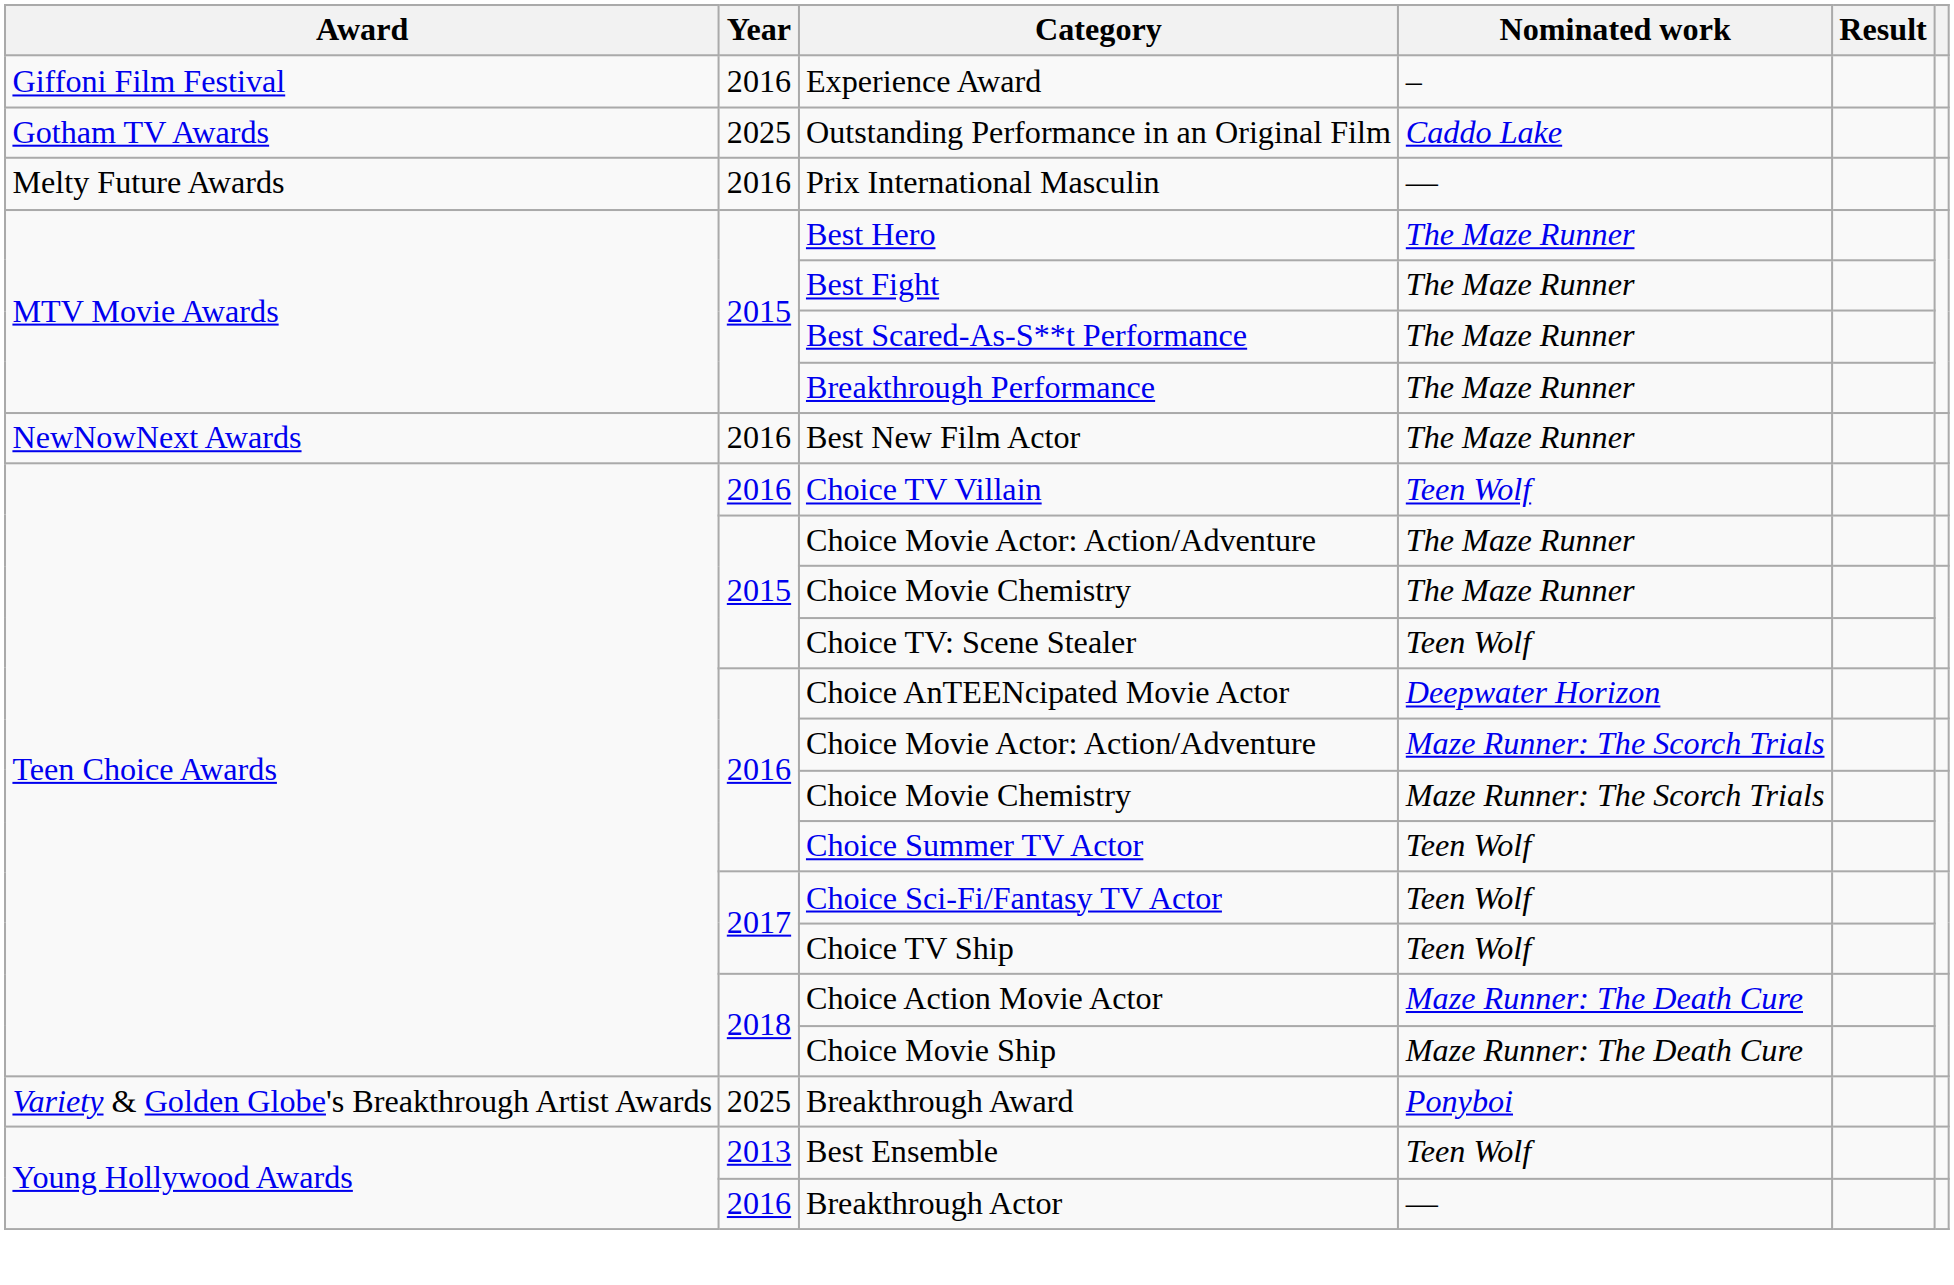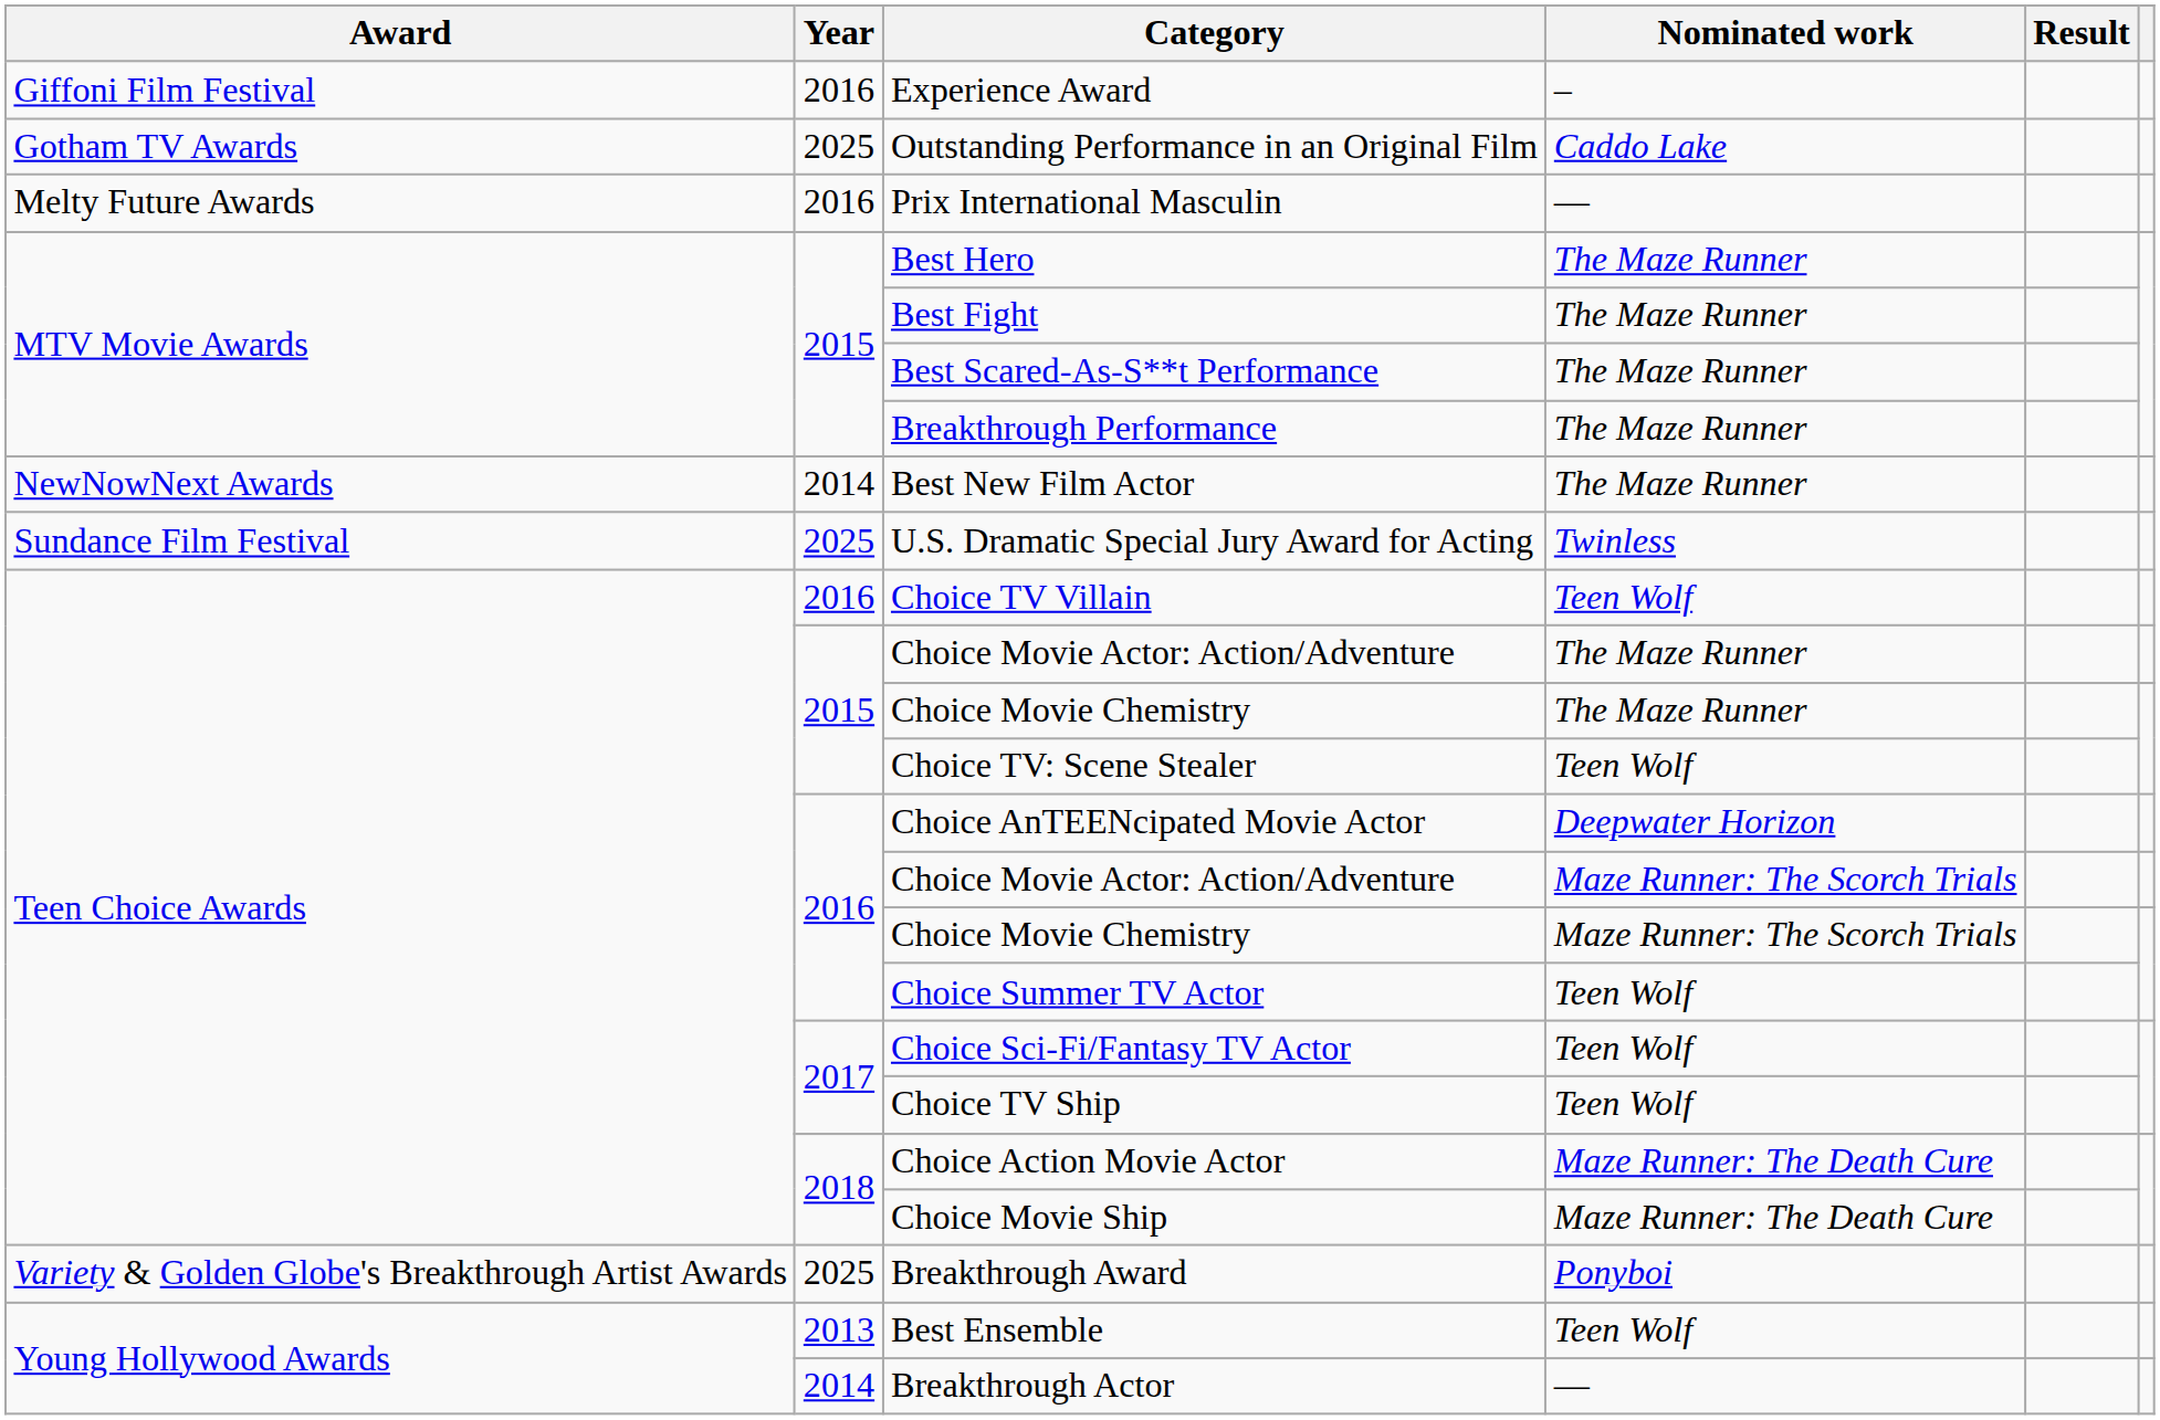 <table class="wikitable sortable plainrowheaders" style="auto">
 <tr>
 <th>Award</th>
 <th>Year</th>
 <th>Category</th>
 <th>Nominated work</th>
 <th>Result</th>
 <th class="unsortable"></th>
 </tr>
 <tr>
 <td><a href='#'>Giffoni Film Festival</a></td>
 <td>2016</td>
 <td>Experience Award</td>
 <td>–</td>
 <td></td>
 <td style="text-align: center;"></td>
 </tr>
 <tr>
 <td><a href='#'>Gotham TV Awards</a></td>
 <td>2025</td>
 <td>Outstanding Performance in an Original Film</td>
 <td><em><a href='#'>Caddo Lake</a></em></td>
 <td></td>
 <td style="text-align: center;"></td>
 </tr>
 <tr>
 <td>Melty Future Awards</td>
 <td>2016</td>
 <td>Prix International Masculin</td>
 <td>—</td>
 <td></td>
 <td style="text-align: center;"></td>
 </tr>
 <tr>
 <td rowspan="4"><a href='#'>MTV Movie Awards</a></td>
 <td rowspan="4"><a href='#'>2015</a></td>
 <td><a href='#'>Best Hero</a></td>
 <td data-sort-value="Maze Runner, The"><em><a href='#'>The Maze Runner</a></em></td>
 <td></td>
 <td rowspan="4" style="text-align: center;"></td>
 </tr>
 <tr>
 <td><a href='#'>Best Fight</a> </td>
 <td data-sort-value="Maze Runner, The"><em>The Maze Runner</em></td>
 <td></td>
 </tr>
 <tr>
 <td><a href='#'>Best Scared-As-S**t Performance</a></td>
 <td data-sort-value="Maze Runner, The"><em>The Maze Runner</em></td>
 <td></td>
 </tr>
 <tr>
 <td><a href='#'>Breakthrough Performance</a></td>
 <td data-sort-value="Maze Runner, The"><em>The Maze Runner</em></td>
 <td></td>
 </tr>
 <tr>
 <td><a href='#'>NewNowNext Awards</a></td>
-<td>2016</td>
+<td>2014</td>
 <td>Best New Film Actor</td>
 <td data-sort-value="Maze Runner, The"><em>The Maze Runner</em></td>
 <td></td>
 <td style="text-align: center;"></td>
+</tr>
+<tr>
+<td><a href='#'>Sundance Film Festival</a></td>
+<td><a href='#'>2025</a></td>
+<td>U.S. Dramatic Special Jury Award for Acting</td>
+<td><em><a href='#'>Twinless</a></em></td>
+<td></td>
+<td style="text-align:center;"></td>
 </tr>
 <tr>
 <td rowspan="12"><a href='#'>Teen Choice Awards</a></td>
 <td><a href='#'>2016</a></td>
 <td><a href='#'>Choice TV Villain</a></td>
 <td><em><a href='#'>Teen Wolf</a></em></td>
 <td></td>
 <td style="text-align: center;"></td>
 </tr>
 <tr>
 <td rowspan="3"><a href='#'>2015</a></td>
 <td>Choice Movie Actor: Action/Adventure</td>
 <td data-sort-value="Maze Runner, The"><em>The Maze Runner</em></td>
 <td></td>
 <td style="text-align: center;"></td>
 </tr>
 <tr>
 <td>Choice Movie Chemistry </td>
 <td data-sort-value="Maze Runner, The"><em>The Maze Runner</em></td>
 <td></td>
 <td rowspan="2" style="text-align: center;"></td>
 </tr>
 <tr>
 <td>Choice TV: Scene Stealer</td>
 <td><em>Teen Wolf</em></td>
 <td></td>
 </tr>
 <tr>
 <td rowspan="4"><a href='#'>2016</a></td>
 <td>Choice AnTEENcipated Movie Actor</td>
 <td><em><a href='#'>Deepwater Horizon</a></em></td>
 <td></td>
 <td style="text-align: center;"></td>
 </tr>
 <tr>
 <td>Choice Movie Actor: Action/Adventure</td>
 <td><em><a href='#'>Maze Runner: The Scorch Trials</a></em></td>
 <td></td>
 <td style="text-align: center;"></td>
 </tr>
 <tr>
 <td>Choice Movie Chemistry </td>
 <td><em>Maze Runner: The Scorch Trials</em></td>
 <td></td>
 <td rowspan="2" style="text-align: center;"></td>
 </tr>
 <tr>
 <td><a href='#'>Choice Summer TV Actor</a></td>
 <td><em>Teen Wolf</em></td>
 <td></td>
 </tr>
 <tr>
 <td rowspan="2"><a href='#'>2017</a></td>
 <td><a href='#'>Choice Sci-Fi/Fantasy TV Actor</a></td>
 <td><em>Teen Wolf</em></td>
 <td></td>
 <td rowspan="2" style="text-align: center;"></td>
 </tr>
 <tr>
 <td>Choice TV Ship </td>
 <td><em>Teen Wolf</em></td>
 <td></td>
 </tr>
 <tr>
 <td rowspan="2"><a href='#'>2018</a></td>
 <td>Choice Action Movie Actor</td>
 <td><em><a href='#'>Maze Runner: The Death Cure</a></em></td>
 <td></td>
 <td rowspan="2" style="text-align: center;"></td>
 </tr>
 <tr>
 <td>Choice Movie Ship </td>
 <td><em>Maze Runner: The Death Cure</em></td>
 <td></td>
 </tr>
 <tr>
 <td><em><a href='#'>Variety</a></em> & <a href='#'>Golden Globe</a>'s Breakthrough Artist Awards</td>
 <td>2025</td>
 <td>Breakthrough Award</td>
 <td><em><a href='#'>Ponyboi</a></em></td>
 <td></td>
 <td style="text-align:center;"></td>
 </tr>
 <tr>
 <td rowspan="2"><a href='#'>Young Hollywood Awards</a></td>
 <td><a href='#'>2013</a></td>
 <td>Best Ensemble </td>
 <td><em>Teen Wolf</em></td>
 <td></td>
 <td style="text-align: center;"></td>
 </tr>
 <tr>
-<td><a href='#'>2016</a></td>
+<td><a href='#'>2014</a></td>
 <td>Breakthrough Actor</td>
 <td>—</td>
 <td></td>
 <td style="text-align: center;"></td>
 </tr>
 </table>
